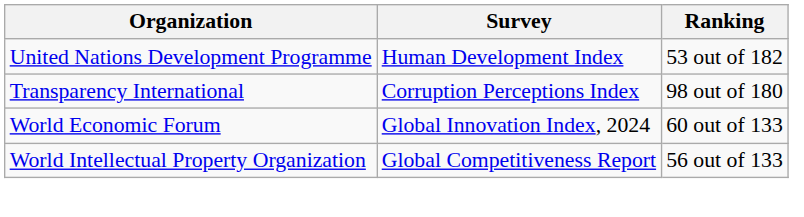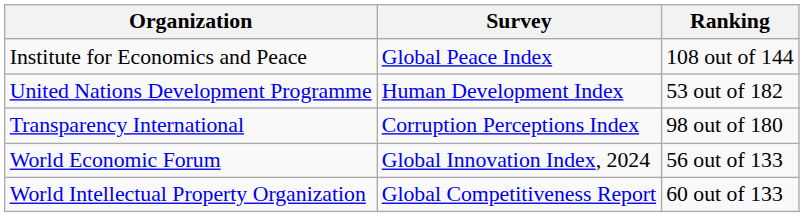 <table class="wikitable">
 <tr>
 <th>Organization</th>
 <th>Survey</th>
 <th>Ranking</th>
+</tr>
+<tr>
+<td>Institute for Economics and Peace </td>
+<td><a href='#'>Global Peace Index</a></td>
+<td>108 out of 144</td>
 </tr>
 <tr>
 <td><a href='#'>United Nations Development Programme</a></td>
 <td><a href='#'>Human Development Index</a></td>
 <td>53 out of 182</td>
 </tr>
 <tr>
 <td><a href='#'>Transparency International</a></td>
 <td><a href='#'>Corruption Perceptions Index</a></td>
 <td>98 out of 180</td>
 </tr>
 <tr>
 <td><a href='#'>World Economic Forum</a></td>
 <td><a href='#'>Global Innovation Index</a>, 2024</td>
-<td>60 out of 133</td>
+<td>56 out of 133</td>
 </tr>
 <tr>
 <td><a href='#'>World Intellectual Property Organization</a></td>
 <td><a href='#'>Global Competitiveness Report</a></td>
-<td>56 out of 133</td>
+<td>60 out of 133</td>
 </tr>
 </table>
